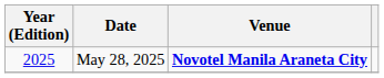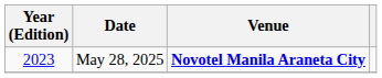 <table class="wikitable" style="text-align:center; width="100%">
 <tr>
 <th>Year<br>(Edition)</th>
 <th>Date</th>
 <th>Venue</th>
 <th></th>
 </tr>
 <tr>
-<td><a href='#'>2025</a><br></td>
+<td><a href='#'>2023</a><br></td>
 <td>May 28, 2025</td>
 <td><strong><a href='#'>Novotel Manila Araneta City</a></strong></td>
 <td></td>
 </tr>
 <tr>
 </tr>
 </table>
